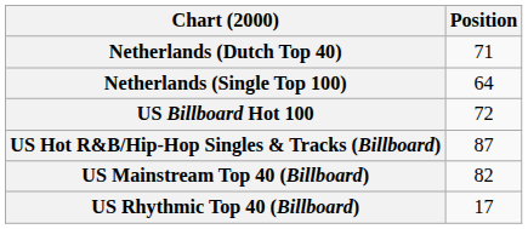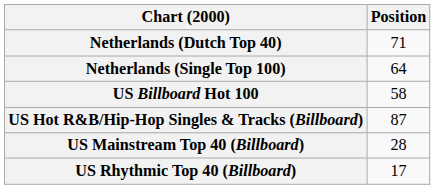 <table class="wikitable sortable plainrowheaders" style="text-align:center">
 <tr>
 <th>Chart (2000)</th>
 <th>Position</th>
 </tr>
 <tr>
 <th scope="row">Netherlands (Dutch Top 40)</th>
 <td>71</td>
 </tr>
 <tr>
 <th scope="row">Netherlands (Single Top 100)</th>
 <td>64</td>
 </tr>
 <tr>
 <th scope="row">US <em>Billboard</em> Hot 100</th>
-<td>72</td>
+<td>58</td>
 </tr>
 <tr>
 <th scope="row">US Hot R&B/Hip-Hop Singles & Tracks (<em>Billboard</em>)</th>
 <td>87</td>
 </tr>
 <tr>
 <th scope="row">US Mainstream Top 40 (<em>Billboard</em>)</th>
-<td>82</td>
+<td>28</td>
 </tr>
 <tr>
 <th scope="row">US Rhythmic Top 40 (<em>Billboard</em>)</th>
 <td>17</td>
 </tr>
 </table>
